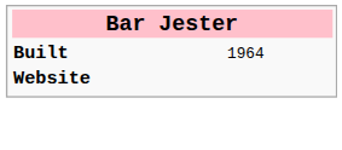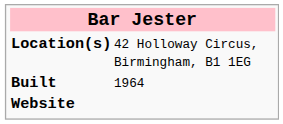 <table class="infobox" style="width: 18em; float:right; clear:right; font-size:90%" cellspacing="0">
 <tr style="vertical-align: top;">
 <td colspan="2" style="text-align:center; background:pink;"><big><strong>Bar Jester</strong></big></td>
 </tr>
 <tr style="vertical-align: top;">
 <td colspan="2" style="text-align: center;"></td>
+</tr>
+<tr style="vertical-align: top;">
+<td><strong>Location(s)</strong></td>
+<td><small>42 Holloway Circus, Birmingham, B1 1EG</small></td>
 </tr>
 <tr style="vertical-align: top;">
 <td><strong>Built</strong></td>
 <td><small>1964</small></td>
 </tr>
 <tr style="vertical-align: top;">
 <td><strong>Website</strong></td>
 <td><small></small></td>
 </tr>
 </table>
